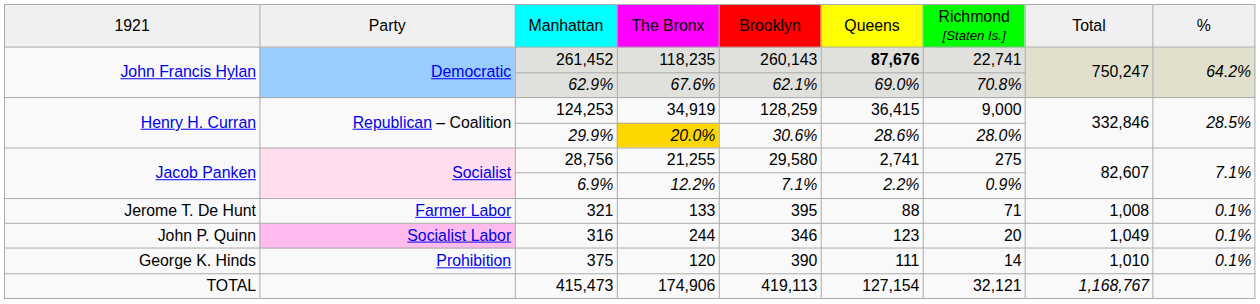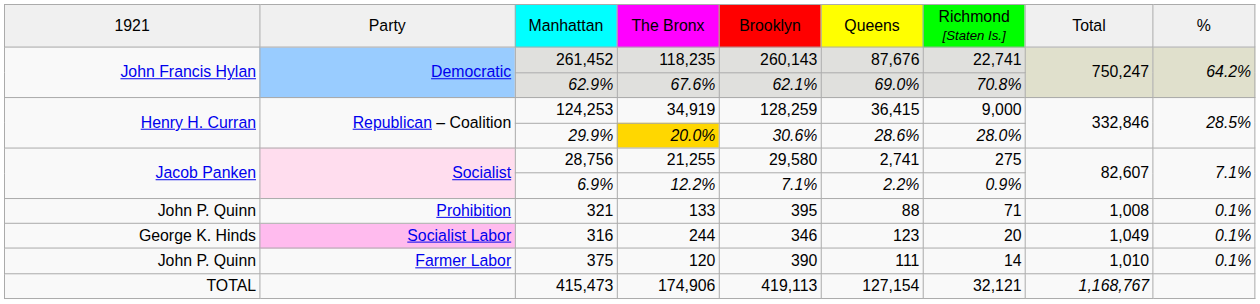 <table class="wikitable" style="width:100%; text-align:right;">
 <tr style="text-align:center;">
 <td style="width:20%; background:#f0f0f0;">1921</td>
 <td style="width:20%; background:#f0f0f0;">Party</td>
 <td style="width:8%; background:aqua;">Manhattan</td>
 <td style="width:8%; background:magenta;">The Bronx</td>
 <td style="width:8%; background:red;">Brooklyn</td>
 <td style="width:8%; background:yellow;">Queens</td>
 <td style="width:8%; background:lime;">Richmond <small><em>[Staten Is.]</em></small></td>
 <td style="width:10%; background:#f0f0f0;">Total</td>
 <td style="width:8%; background:#f0f0f0;">%</td>
 </tr>
 <tr>
 <td rowspan="2"><a href='#'>John Francis Hylan</a></td>
 <td rowspan="2" style="background:#9cf;"><a href='#'>Democratic</a></td>
 <td style="background:#e0e0dd;">261,452</td>
 <td style="background:#e0e0dd;">118,235</td>
 <td style="background:#e0e0dd;">260,143</td>
-<td style="background:#e0e0dd;"><strong>87,676</strong></td>
+<td style="background:#e0e0dd;">87,676</td>
 <td style="background:#e0e0dd;">22,741</td>
 <td rowspan="2" style="background:#e0e0cc;">750,247</td>
 <td rowspan="2" style="background:#e0e0cc;"><em>64.2%</em></td>
 </tr>
 <tr style="background:#e0e0dd;">
 <td><em>62.9%</em></td>
 <td style="background:#e0e0dd;"><em>67.6%</em></td>
 <td style="background:#e0e0dd;"><em>62.1%</em></td>
 <td style="background:#e0e0dd;"><em>69.0%</em></td>
 <td style="background:#e0e0dd;"><em>70.8%</em></td>
 </tr>
 <tr>
 <td rowspan="2"><a href='#'>Henry H. Curran</a></td>
 <td rowspan="2"><a href='#'>Republican</a> – Coalition</td>
 <td>124,253</td>
 <td>34,919</td>
 <td>128,259</td>
 <td>36,415</td>
 <td>9,000</td>
 <td rowspan="2">332,846</td>
 <td rowspan="2"><em>28.5%</em></td>
 </tr>
 <tr>
 <td><em>29.9%</em></td>
 <td style="background: gold;"><em>20.0%</em></td>
 <td><em>30.6%</em></td>
 <td><em>28.6%</em></td>
 <td><em>28.0%</em></td>
 </tr>
 <tr>
 <td rowspan="2"><a href='#'>Jacob Panken</a></td>
 <td rowspan="2" style="background:#fde;"><a href='#'>Socialist</a></td>
 <td>28,756</td>
 <td>21,255</td>
 <td>29,580</td>
 <td>2,741</td>
 <td>275</td>
 <td rowspan="2">82,607</td>
 <td rowspan="2"><em>7.1%</em></td>
 </tr>
 <tr>
 <td><em>6.9%</em></td>
 <td><em>12.2%</em></td>
 <td><em>7.1%</em></td>
 <td><em>2.2%</em></td>
 <td><em>0.9%</em></td>
 </tr>
 <tr>
-<td>Jerome T. De Hunt</td>
-<td><a href='#'>Farmer Labor</a></td>
+<td>John P. Quinn</td>
+<td><a href='#'>Prohibition</a></td>
 <td>321</td>
 <td>133</td>
 <td>395</td>
 <td>88</td>
 <td>71</td>
 <td>1,008</td>
 <td><em>0.1%</em></td>
 </tr>
 <tr>
-<td>John P. Quinn</td>
+<td>George K. Hinds</td>
 <td style="background:#fbe;"><a href='#'>Socialist Labor</a></td>
 <td>316</td>
 <td>244</td>
 <td>346</td>
 <td>123</td>
 <td>20</td>
 <td>1,049</td>
 <td><em>0.1%</em></td>
 </tr>
 <tr>
-<td>George K. Hinds</td>
-<td><a href='#'>Prohibition</a></td>
+<td>John P. Quinn</td>
+<td><a href='#'>Farmer Labor</a></td>
 <td>375</td>
 <td>120</td>
 <td>390</td>
 <td>111</td>
 <td>14</td>
 <td>1,010</td>
 <td><em>0.1%</em></td>
 </tr>
 <tr>
 <td>TOTAL</td>
 <td></td>
 <td>415,473</td>
 <td>174,906</td>
 <td>419,113</td>
 <td>127,154</td>
 <td>32,121</td>
 <td><em>1,168,767</em></td>
 <td></td>
 </tr>
 </table>
